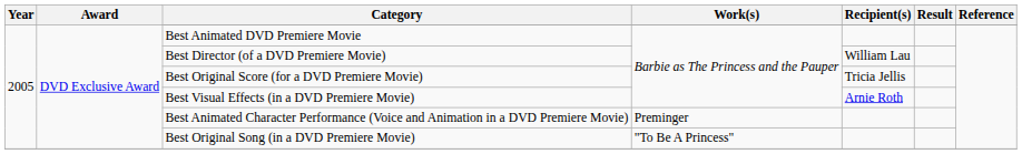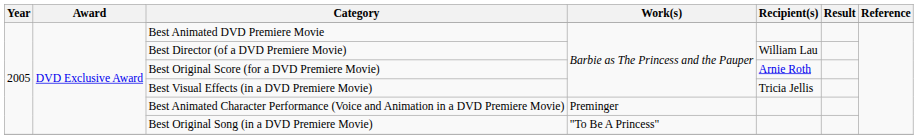 <table class="wikitable">
 <tr>
 <th>Year</th>
 <th>Award</th>
 <th>Category</th>
 <th>Work(s)</th>
 <th>Recipient(s)</th>
 <th>Result</th>
 <th>Reference</th>
 </tr>
 <tr>
 <td rowspan="7">2005</td>
 <td rowspan="7"><a href='#'>DVD Exclusive Award</a></td>
 </tr>
 <tr>
 <td>Best Animated DVD Premiere Movie</td>
 <td rowspan="4"><em>Barbie as The Princess and the Pauper</em></td>
 <td></td>
 <td></td>
 <td rowspan="6"></td>
 </tr>
 <tr>
 <td>Best Director (of a DVD Premiere Movie)</td>
 <td>William Lau</td>
 <td></td>
 </tr>
 <tr>
 <td>Best Original Score (for a DVD Premiere Movie)</td>
-<td>Tricia Jellis</td>
+<td><a href='#'>Arnie Roth</a></td>
 <td></td>
 </tr>
 <tr>
 <td>Best Visual Effects (in a DVD Premiere Movie)</td>
-<td><a href='#'>Arnie Roth</a></td>
+<td>Tricia Jellis</td>
 <td></td>
 </tr>
 <tr>
 <td>Best Animated Character Performance (Voice and Animation in a DVD Premiere Movie)</td>
 <td>Preminger</td>
 <td></td>
 <td></td>
 </tr>
 <tr>
 <td>Best Original Song (in a DVD Premiere Movie)</td>
 <td>"To Be A Princess"</td>
 <td></td>
 <td></td>
 </tr>
 <tr>
 </tr>
 </table>
